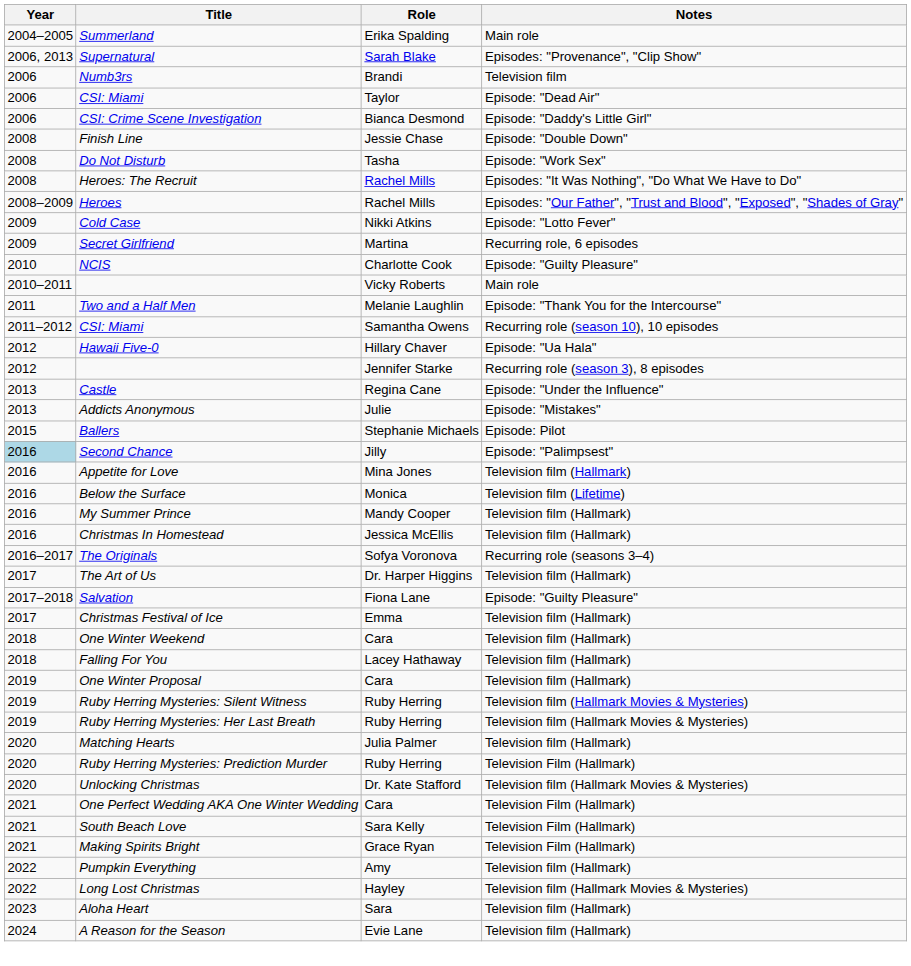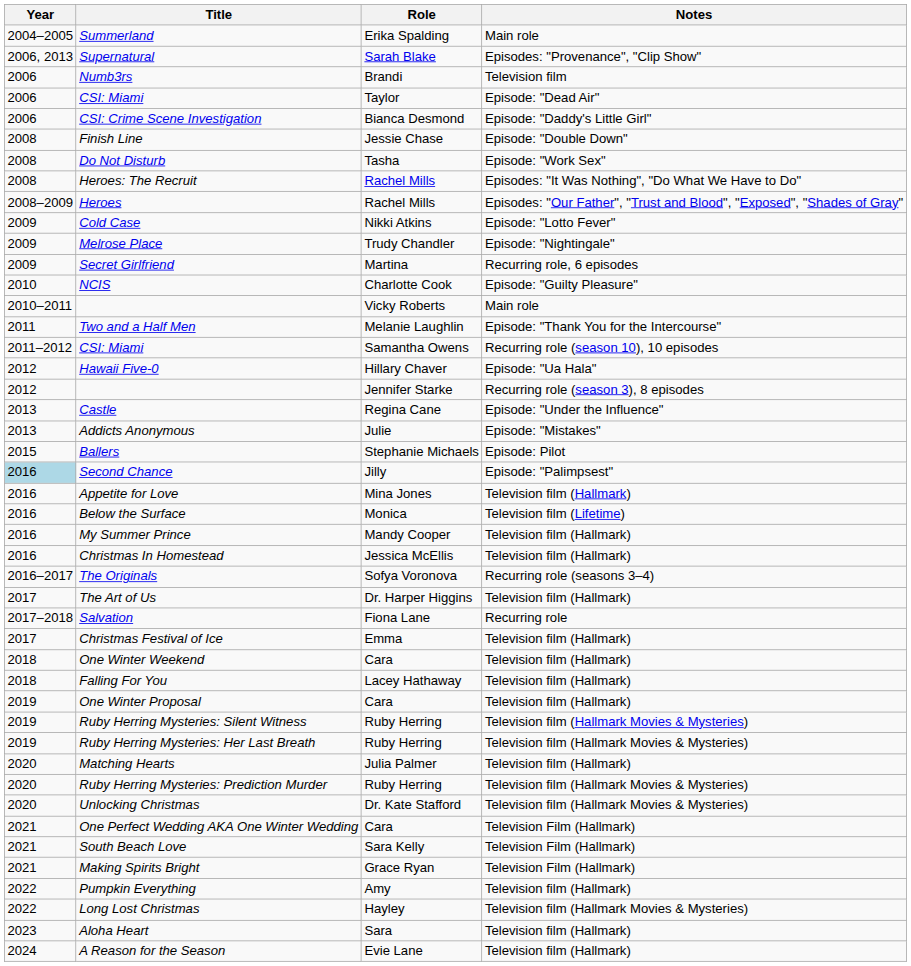 <table class="wikitable sortable">
 <tr>
 <th>Year</th>
 <th>Title</th>
 <th>Role</th>
 <th class="unsortable">Notes</th>
 </tr>
 <tr>
 <td>2004–2005</td>
 <td><em><a href='#'>Summerland</a></em></td>
 <td>Erika Spalding</td>
 <td>Main role</td>
 </tr>
 <tr>
 <td>2006, 2013</td>
 <td><em><a href='#'>Supernatural</a></em></td>
 <td><a href='#'>Sarah Blake</a></td>
 <td>Episodes: "Provenance", "Clip Show"</td>
 </tr>
 <tr>
 <td>2006</td>
 <td><em><a href='#'>Numb3rs</a></em></td>
 <td>Brandi</td>
 <td>Television film</td>
 </tr>
 <tr>
 <td>2006</td>
 <td><em><a href='#'>CSI: Miami</a></em></td>
 <td>Taylor</td>
 <td>Episode: "Dead Air"</td>
 </tr>
 <tr>
 <td>2006</td>
 <td><em><a href='#'>CSI: Crime Scene Investigation</a></em></td>
 <td>Bianca Desmond</td>
 <td>Episode: "Daddy's Little Girl"</td>
 </tr>
 <tr>
 <td>2008</td>
 <td><em>Finish Line</em></td>
 <td>Jessie Chase</td>
 <td>Episode: "Double Down"</td>
 </tr>
 <tr>
 <td>2008</td>
 <td><em><a href='#'>Do Not Disturb</a></em></td>
 <td>Tasha</td>
 <td>Episode: "Work Sex"</td>
 </tr>
 <tr>
 <td>2008</td>
 <td><em>Heroes: The Recruit</em></td>
 <td><a href='#'>Rachel Mills</a></td>
 <td>Episodes: "It Was Nothing", "Do What We Have to Do"</td>
 </tr>
 <tr>
 <td>2008–2009</td>
 <td><em><a href='#'>Heroes</a></em></td>
 <td>Rachel Mills</td>
 <td>Episodes: "<a href='#'>Our Father</a>", "<a href='#'>Trust and Blood</a>", "<a href='#'>Exposed</a>", "<a href='#'>Shades of Gray</a>"</td>
 </tr>
 <tr>
 <td>2009</td>
 <td><em><a href='#'>Cold Case</a></em></td>
 <td>Nikki Atkins</td>
 <td>Episode: "Lotto Fever"</td>
+</tr>
+<tr>
+<td>2009</td>
+<td><em><a href='#'>Melrose Place</a></em></td>
+<td>Trudy Chandler</td>
+<td>Episode: "Nightingale"</td>
 </tr>
 <tr>
 <td>2009</td>
 <td><em><a href='#'>Secret Girlfriend</a></em></td>
 <td>Martina</td>
 <td>Recurring role, 6 episodes</td>
 </tr>
 <tr>
 <td>2010</td>
 <td><em><a href='#'>NCIS</a></em></td>
 <td>Charlotte Cook</td>
 <td>Episode: "Guilty Pleasure"</td>
 </tr>
 <tr>
 <td>2010–2011</td>
 <td><em></em></td>
 <td>Vicky Roberts</td>
 <td>Main role</td>
 </tr>
 <tr>
 <td>2011</td>
 <td><em><a href='#'>Two and a Half Men</a></em></td>
 <td>Melanie Laughlin</td>
 <td>Episode: "Thank You for the Intercourse"</td>
 </tr>
 <tr>
 <td>2011–2012</td>
 <td><em><a href='#'>CSI: Miami</a></em></td>
 <td>Samantha Owens</td>
 <td>Recurring role (<a href='#'>season 10</a>), 10 episodes</td>
 </tr>
 <tr>
 <td>2012</td>
 <td><em><a href='#'>Hawaii Five-0</a></em></td>
 <td>Hillary Chaver</td>
 <td>Episode: "Ua Hala"</td>
 </tr>
 <tr>
 <td>2012</td>
 <td><em></em></td>
 <td>Jennifer Starke</td>
 <td>Recurring role (<a href='#'>season 3</a>), 8 episodes</td>
 </tr>
 <tr>
 <td>2013</td>
 <td><em><a href='#'>Castle</a></em></td>
 <td>Regina Cane</td>
 <td>Episode: "Under the Influence"</td>
 </tr>
 <tr>
 <td>2013</td>
 <td><em>Addicts Anonymous</em></td>
 <td>Julie</td>
 <td>Episode: "Mistakes"</td>
 </tr>
 <tr>
 <td>2015</td>
 <td><em><a href='#'>Ballers</a></em></td>
 <td>Stephanie Michaels</td>
 <td>Episode: Pilot</td>
 </tr>
 <tr>
 <td style="background: lightblue;">2016</td>
 <td><em><a href='#'>Second Chance</a></em></td>
 <td>Jilly</td>
 <td>Episode: "Palimpsest"</td>
 </tr>
 <tr>
 <td>2016</td>
 <td><em>Appetite for Love</em></td>
 <td>Mina Jones</td>
 <td>Television film (<a href='#'>Hallmark</a>)</td>
 </tr>
 <tr>
 <td>2016</td>
 <td><em>Below the Surface</em></td>
 <td>Monica</td>
 <td>Television film (<a href='#'>Lifetime</a>)</td>
 </tr>
 <tr>
 <td>2016</td>
 <td><em>My Summer Prince</em></td>
 <td>Mandy Cooper</td>
 <td>Television film (Hallmark)</td>
 </tr>
 <tr>
 <td>2016</td>
 <td><em>Christmas In Homestead</em></td>
 <td>Jessica McEllis</td>
 <td>Television film (Hallmark)</td>
 </tr>
 <tr>
 <td>2016–2017</td>
 <td><em><a href='#'>The Originals</a></em></td>
 <td>Sofya Voronova</td>
 <td>Recurring role (seasons 3–4)</td>
 </tr>
 <tr>
 <td>2017</td>
 <td><em>The Art of Us</em></td>
 <td>Dr. Harper Higgins</td>
 <td>Television film (Hallmark)</td>
 </tr>
 <tr>
 <td>2017–2018</td>
 <td><em><a href='#'>Salvation</a></em></td>
 <td>Fiona Lane</td>
-<td>Episode: "Guilty Pleasure"</td>
+<td>Recurring role</td>
 </tr>
 <tr>
 <td>2017</td>
 <td><em>Christmas Festival of Ice</em></td>
 <td>Emma</td>
 <td>Television film (Hallmark)</td>
 </tr>
 <tr>
 <td>2018</td>
 <td><em>One Winter Weekend</em></td>
 <td>Cara</td>
 <td>Television film (Hallmark)</td>
 </tr>
 <tr>
 <td>2018</td>
 <td><em>Falling For You</em></td>
 <td>Lacey Hathaway</td>
 <td>Television film (Hallmark)</td>
 </tr>
 <tr>
 <td>2019</td>
 <td><em>One Winter Proposal</em></td>
 <td>Cara</td>
 <td>Television film (Hallmark)</td>
 </tr>
 <tr>
 <td>2019</td>
 <td><em>Ruby Herring Mysteries: Silent Witness</em></td>
 <td>Ruby Herring</td>
 <td>Television film (<a href='#'>Hallmark Movies & Mysteries</a>)</td>
 </tr>
 <tr>
 <td>2019</td>
 <td><em>Ruby Herring Mysteries: Her Last Breath</em></td>
 <td>Ruby Herring</td>
 <td>Television film (Hallmark Movies & Mysteries)</td>
 </tr>
 <tr>
 <td>2020</td>
 <td><em>Matching Hearts</em></td>
 <td>Julia Palmer</td>
 <td>Television film (Hallmark)</td>
 </tr>
 <tr>
 <td>2020</td>
 <td><em>Ruby Herring Mysteries: Prediction Murder</em></td>
 <td>Ruby Herring</td>
-<td>Television Film (Hallmark)</td>
+<td>Television film (Hallmark Movies & Mysteries)</td>
 </tr>
 <tr>
 <td>2020</td>
 <td><em>Unlocking Christmas</em></td>
 <td>Dr. Kate Stafford</td>
 <td>Television film (Hallmark Movies & Mysteries)</td>
 </tr>
 <tr>
 <td>2021</td>
 <td><em>One Perfect Wedding AKA One Winter Wedding</em></td>
 <td>Cara</td>
 <td>Television Film (Hallmark)</td>
 </tr>
 <tr>
 <td>2021</td>
 <td><em>South Beach Love</em></td>
 <td>Sara Kelly</td>
 <td>Television Film (Hallmark)</td>
 </tr>
 <tr>
 <td>2021</td>
 <td><em>Making Spirits Bright </em></td>
 <td>Grace Ryan</td>
 <td>Television Film (Hallmark)</td>
 </tr>
 <tr>
 <td>2022</td>
 <td><em>Pumpkin Everything</em></td>
 <td>Amy</td>
 <td>Television film (Hallmark)</td>
 </tr>
 <tr>
 <td>2022</td>
 <td><em>Long Lost Christmas</em></td>
 <td>Hayley</td>
 <td>Television film (Hallmark Movies & Mysteries)</td>
 </tr>
 <tr>
 <td>2023</td>
 <td><em>Aloha Heart</em></td>
 <td>Sara</td>
 <td>Television film (Hallmark)</td>
 </tr>
 <tr>
 <td>2024</td>
 <td><em>A Reason for the Season</em></td>
 <td>Evie Lane</td>
 <td>Television film (Hallmark)</td>
 </tr>
 </table>
